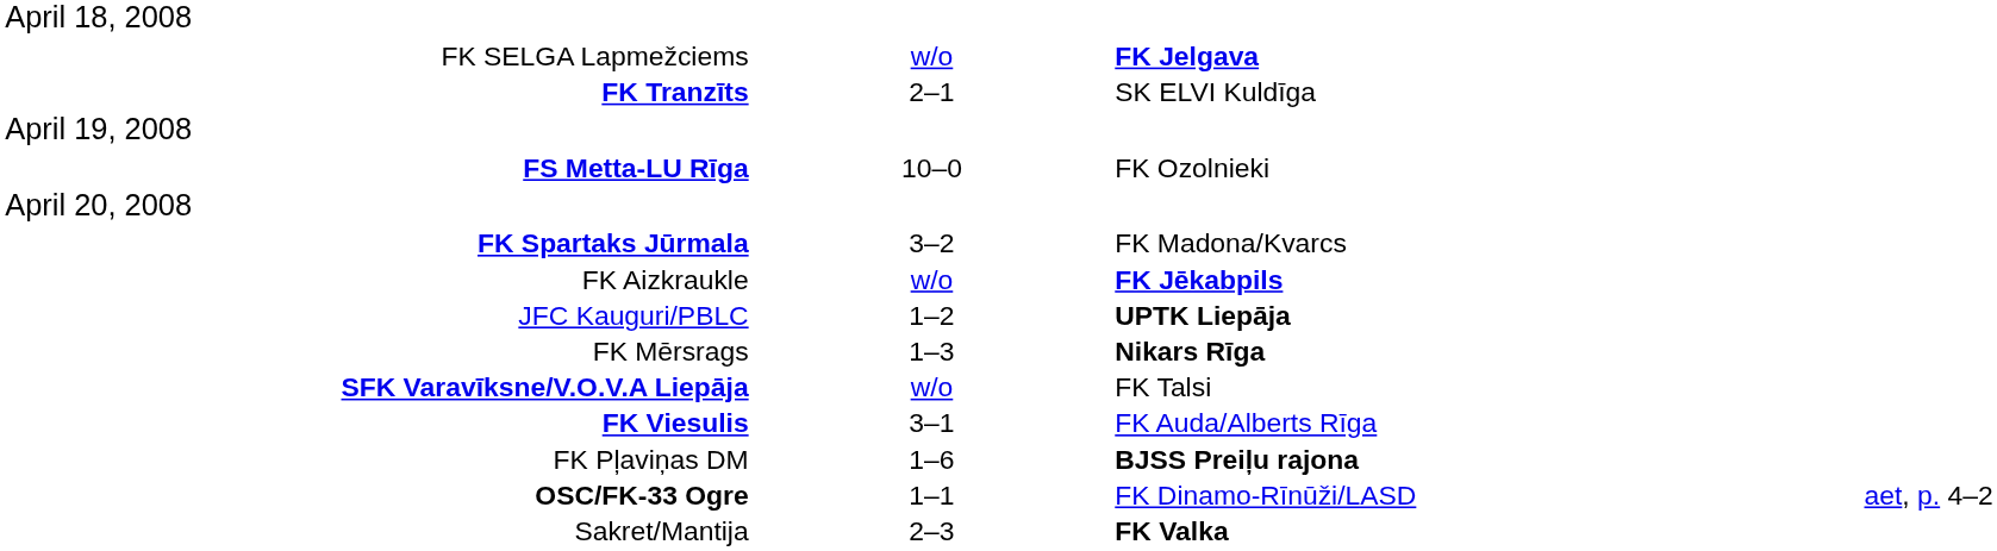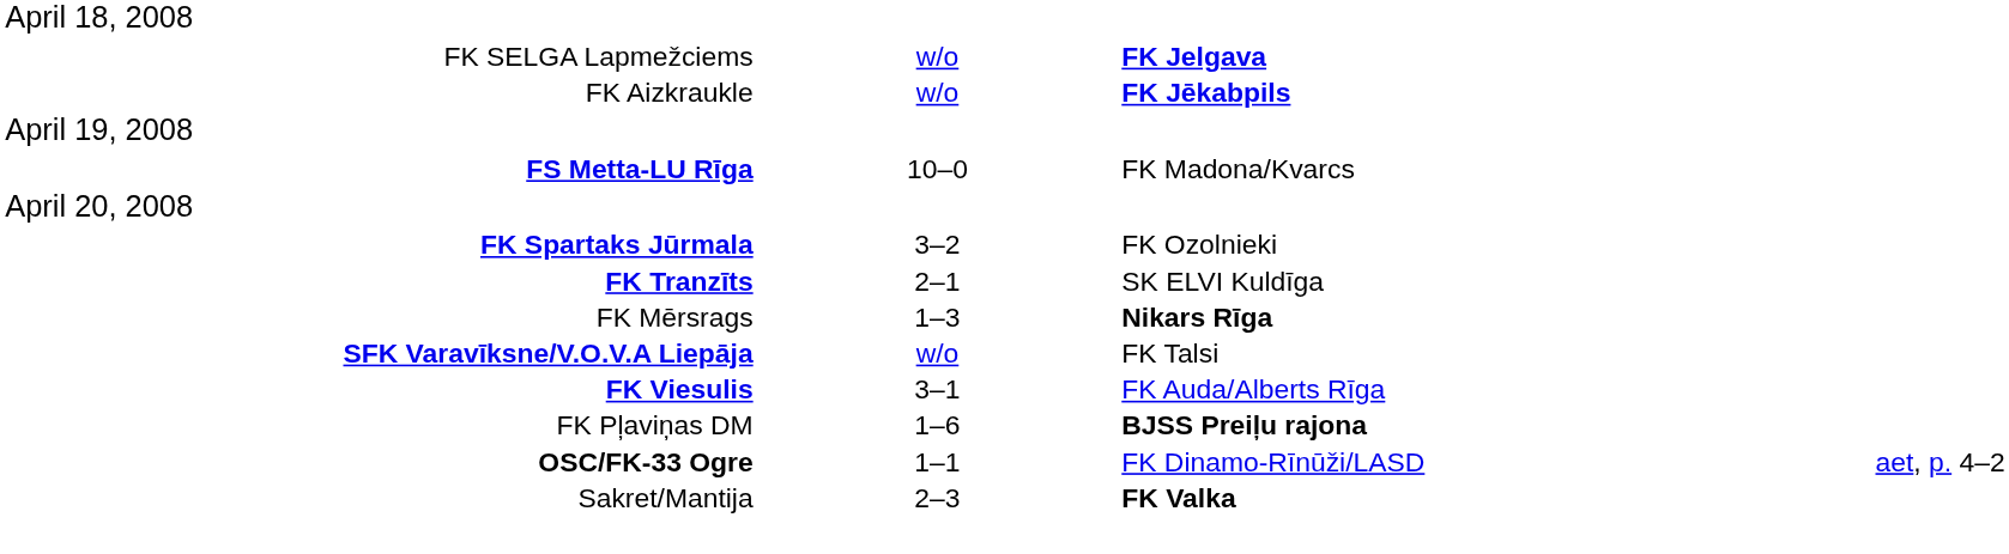 <table width=100% cellspacing=1>
 <tr>
 <th width=25%></th>
 <th width=12%></th>
 <th width=25%></th>
 <th></th>
 </tr>
 <tr>
 <td>April 18, 2008</td>
 </tr>
 <tr style=font-size:90%>
 <td align=right>FK SELGA Lapmežciems</td>
 <td align=center><a href='#'>w/o</a></td>
 <td><strong><a href='#'>FK Jelgava</a></strong></td>
 <td></td>
 </tr>
 <tr style=font-size:90%>
-<td align=right><strong><a href='#'>FK Tranzīts</a></strong></td>
-<td align=center>2–1</td>
-<td>SK ELVI Kuldīga</td>
+<td align=right>FK Aizkraukle</td>
+<td align=center><a href='#'>w/o</a></td>
+<td><strong><a href='#'>FK Jēkabpils</a></strong></td>
 <td></td>
 </tr>
 <tr>
 <td>April 19, 2008</td>
 </tr>
 <tr style=font-size:90%>
 <td align=right><strong><a href='#'>FS Metta-LU Rīga</a></strong></td>
 <td align=center>10–0</td>
-<td>FK Ozolnieki</td>
+<td>FK Madona/Kvarcs</td>
 <td></td>
 </tr>
 <tr>
 <td>April 20, 2008</td>
 </tr>
 <tr style=font-size:90%>
 <td align=right><strong><a href='#'>FK Spartaks Jūrmala</a></strong></td>
 <td align=center>3–2</td>
-<td>FK Madona/Kvarcs</td>
+<td>FK Ozolnieki</td>
 <td></td>
 </tr>
 <tr style=font-size:90%>
-<td align=right>FK Aizkraukle</td>
-<td align=center><a href='#'>w/o</a></td>
-<td><strong><a href='#'>FK Jēkabpils</a></strong></td>
-<td></td>
-</tr>
-<tr style=font-size:90%>
-<td align=right><a href='#'>JFC Kauguri/PBLC</a></td>
-<td align=center>1–2</td>
-<td><strong>UPTK Liepāja</strong></td>
+<td align=right><strong><a href='#'>FK Tranzīts</a></strong></td>
+<td align=center>2–1</td>
+<td>SK ELVI Kuldīga</td>
 <td></td>
 </tr>
 <tr style=font-size:90%>
 <td align=right>FK Mērsrags</td>
 <td align=center>1–3</td>
 <td><strong>Nikars Rīga</strong></td>
 <td></td>
 </tr>
 <tr style=font-size:90%>
 <td align=right><strong><a href='#'>SFK Varavīksne/V.O.V.A Liepāja</a></strong></td>
 <td align=center><a href='#'>w/o</a></td>
 <td>FK Talsi</td>
 <td></td>
 </tr>
 <tr style=font-size:90%>
 <td align=right><strong><a href='#'>FK Viesulis</a></strong></td>
 <td align=center>3–1</td>
 <td><a href='#'>FK Auda/Alberts Rīga</a></td>
 <td></td>
 </tr>
 <tr style=font-size:90%>
 <td align=right>FK Pļaviņas DM</td>
 <td align=center>1–6</td>
 <td><strong>BJSS Preiļu rajona</strong></td>
 <td></td>
 </tr>
 <tr style=font-size:90%>
 <td align=right><strong>OSC/FK-33 Ogre</strong></td>
 <td align=center>1–1</td>
 <td><a href='#'>FK Dinamo-Rīnūži/LASD</a></td>
 <td><a href='#'>aet</a>, <a href='#'>p.</a> 4–2</td>
 </tr>
 <tr style=font-size:90%>
 <td align=right>Sakret/Mantija</td>
 <td align=center>2–3</td>
 <td><strong>FK Valka</strong></td>
 </tr>
 </table>
